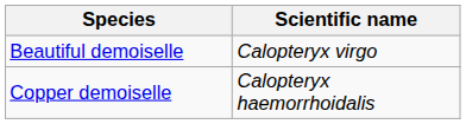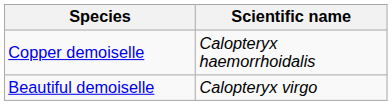 <table class="wikitable">
 <tr>
 <th>Species</th>
 <th>Scientific name</th>
 </tr>
 <tr>
+<td style="width:180px"><a href='#'>Copper demoiselle</a></td>
+<td style="width:180px"><em>Calopteryx haemorrhoidalis</em></td>
+</tr>
+<tr>
 <td><a href='#'>Beautiful demoiselle</a></td>
 <td><em>Calopteryx virgo</em></td>
 </tr>
-<tr>
-<td style="width:180px"><a href='#'>Copper demoiselle</a></td>
-<td style="width:180px"><em>Calopteryx haemorrhoidalis</em></td>
-</tr>
 </table>
